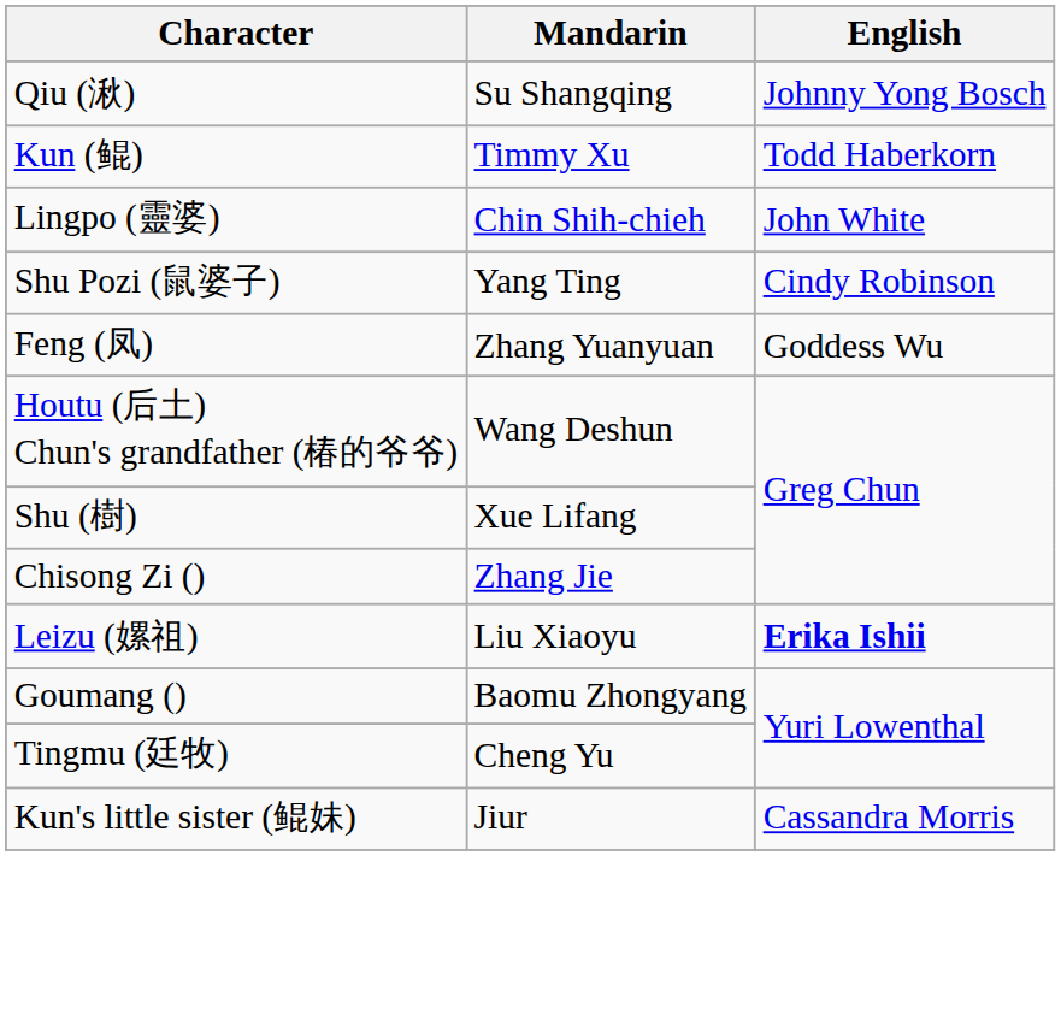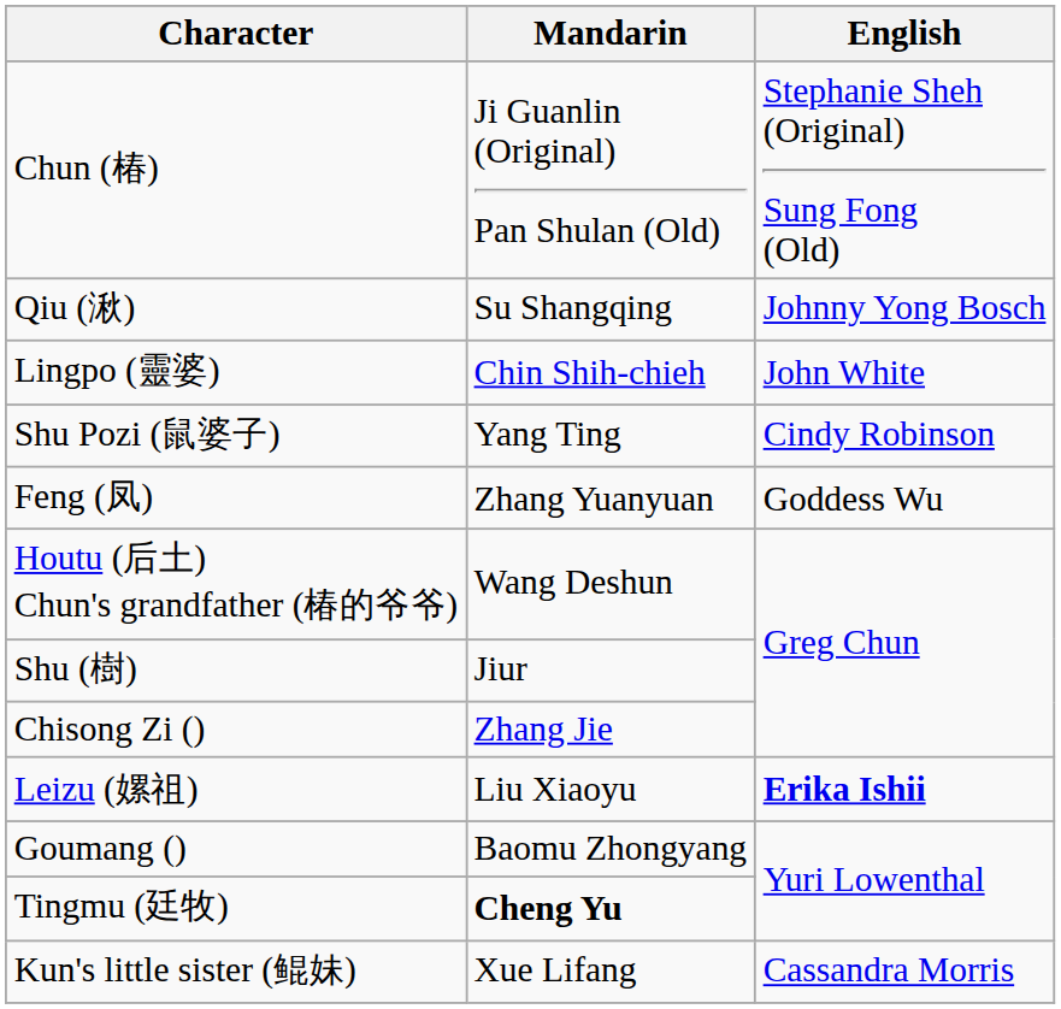 <table class="wikitable">
 <tr>
 <th>Character</th>
 <th>Mandarin</th>
 <th>English</th>
 </tr>
 <tr>
+<td>Chun (椿)</td>
+<td>Ji Guanlin<br>(Original)<hr>Pan Shulan (Old)</td>
+<td><a href='#'>Stephanie Sheh</a><br>(Original)<hr><a href='#'>Sung Fong</a><br>(Old)</td>
+</tr>
+<tr>
 <td>Qiu (湫)</td>
 <td>Su Shangqing</td>
 <td><a href='#'>Johnny Yong Bosch</a></td>
-</tr>
-<tr>
-<td><a href='#'>Kun</a> (鲲)</td>
-<td><a href='#'>Timmy Xu</a></td>
-<td><a href='#'>Todd Haberkorn</a></td>
 </tr>
 <tr>
 <td>Lingpo (靈婆)</td>
 <td><a href='#'>Chin Shih-chieh</a></td>
 <td><a href='#'>John White</a></td>
 </tr>
 <tr>
 <td>Shu Pozi (鼠婆子)</td>
 <td>Yang Ting</td>
 <td><a href='#'>Cindy Robinson</a></td>
 </tr>
 <tr>
 <td>Feng (凤)</td>
 <td>Zhang Yuanyuan</td>
 <td>Goddess Wu</td>
 </tr>
 <tr>
 <td><a href='#'>Houtu</a> (后土)<br>Chun's grandfather (椿的爷爷)</td>
 <td>Wang Deshun</td>
 <td rowspan="3"><a href='#'>Greg Chun</a></td>
 </tr>
 <tr>
 <td>Shu (樹)</td>
-<td>Xue Lifang</td>
+<td>Jiur</td>
 </tr>
 <tr>
 <td>Chisong Zi ()</td>
 <td><a href='#'>Zhang Jie</a></td>
 </tr>
 <tr>
 <td><a href='#'>Leizu</a> (嫘祖)</td>
 <td>Liu Xiaoyu</td>
 <td><strong><a href='#'>Erika Ishii</a></strong></td>
 </tr>
 <tr>
 <td>Goumang ()</td>
 <td>Baomu Zhongyang</td>
 <td rowspan="2"><a href='#'>Yuri Lowenthal</a></td>
 </tr>
 <tr>
 <td>Tingmu (廷牧)</td>
-<td>Cheng Yu</td>
+<td><strong>Cheng Yu</strong></td>
 </tr>
 <tr>
 <td>Kun's little sister (鲲妹)</td>
-<td>Jiur</td>
+<td>Xue Lifang</td>
 <td><a href='#'>Cassandra Morris</a></td>
 </tr>
 </table>
